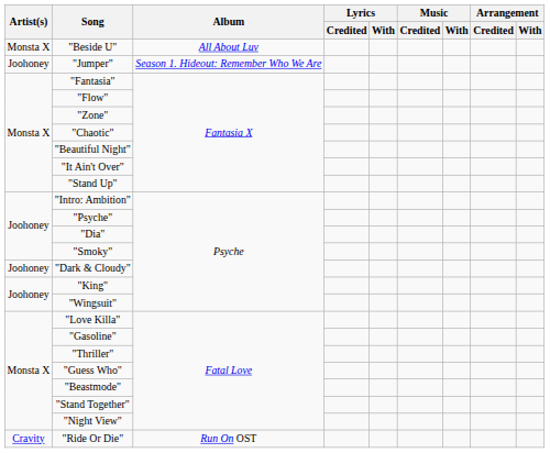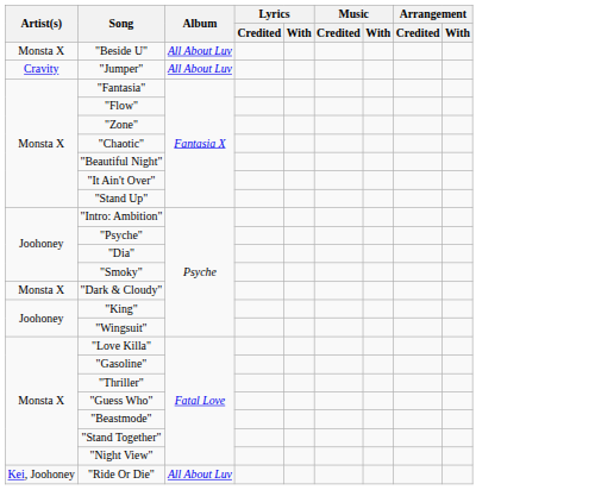 <table class="wikitable" style="text-align: center;">
 <tr>
 <th rowspan="2">Artist(s)</th>
 <th rowspan="2">Song</th>
 <th rowspan="2">Album</th>
 <th colspan="2">Lyrics</th>
 <th colspan="2">Music</th>
 <th colspan="2">Arrangement</th>
 </tr>
 <tr>
 <th>Credited</th>
 <th>With</th>
 <th>Credited</th>
 <th>With</th>
 <th>Credited</th>
 <th>With</th>
 </tr>
 <tr>
 <td>Monsta X </td>
 <td>"Beside U"</td>
 <td><em><a href='#'>All About Luv</a></em></td>
 <td></td>
 <td></td>
 <td></td>
 <td></td>
 <td></td>
 <td></td>
 </tr>
 <tr>
-<td>Joohoney </td>
+<td><a href='#'>Cravity</a></td>
 <td>"Jumper"</td>
-<td><em><a href='#'>Season 1. Hideout: Remember Who We Are</a></em></td>
+<td><em><a href='#'>All About Luv</a></em></td>
 <td></td>
 <td></td>
 <td></td>
 <td></td>
 <td></td>
 <td></td>
 </tr>
 <tr>
 <td rowspan="7">Monsta X</td>
 <td>"Fantasia"</td>
 <td rowspan="7"><em><a href='#'>Fantasia X</a></em></td>
 <td></td>
 <td></td>
 <td></td>
 <td></td>
 <td></td>
 <td></td>
 </tr>
 <tr>
 <td>"Flow"</td>
 <td></td>
 <td></td>
 <td></td>
 <td></td>
 <td></td>
 <td></td>
 </tr>
 <tr>
 <td>"Zone"</td>
 <td></td>
 <td></td>
 <td></td>
 <td></td>
 <td></td>
 <td></td>
 </tr>
 <tr>
 <td>"Chaotic"</td>
 <td></td>
 <td></td>
 <td></td>
 <td></td>
 <td></td>
 <td></td>
 </tr>
 <tr>
 <td>"Beautiful Night"</td>
 <td></td>
 <td></td>
 <td></td>
 <td></td>
 <td></td>
 <td></td>
 </tr>
 <tr>
 <td>"It Ain't Over"</td>
 <td></td>
 <td></td>
 <td></td>
 <td></td>
 <td></td>
 <td></td>
 </tr>
 <tr>
 <td>"Stand Up"</td>
 <td></td>
 <td></td>
 <td></td>
 <td></td>
 <td></td>
 <td></td>
 </tr>
 <tr>
 <td rowspan="4">Joohoney</td>
 <td>"Intro: Ambition"</td>
 <td rowspan="7"><em>Psyche</em></td>
 <td></td>
 <td></td>
 <td></td>
 <td></td>
 <td></td>
 <td></td>
 </tr>
 <tr>
 <td>"Psyche"</td>
 <td></td>
 <td></td>
 <td></td>
 <td></td>
 <td></td>
 <td></td>
 </tr>
 <tr>
 <td>"Dia"</td>
 <td></td>
 <td></td>
 <td></td>
 <td></td>
 <td></td>
 <td></td>
 </tr>
 <tr>
 <td>"Smoky"</td>
 <td></td>
 <td></td>
 <td></td>
 <td></td>
 <td></td>
 <td></td>
 </tr>
 <tr>
-<td>Joohoney </td>
+<td>Monsta X </td>
 <td>"Dark & Cloudy"</td>
 <td></td>
 <td></td>
 <td></td>
 <td></td>
 <td></td>
 <td></td>
 </tr>
 <tr>
 <td rowspan="2">Joohoney</td>
 <td>"King"</td>
 <td></td>
 <td></td>
 <td></td>
 <td></td>
 <td></td>
 <td></td>
 </tr>
 <tr>
 <td>"Wingsuit" </td>
 <td></td>
 <td></td>
 <td></td>
 <td></td>
 <td></td>
 <td></td>
 </tr>
 <tr>
 <td rowspan="7">Monsta X</td>
 <td>"Love Killa"</td>
 <td rowspan="7"><em><a href='#'>Fatal Love</a></em></td>
 <td></td>
 <td></td>
 <td></td>
 <td></td>
 <td></td>
 <td></td>
 </tr>
 <tr>
 <td>"Gasoline"</td>
 <td></td>
 <td></td>
 <td></td>
 <td></td>
 <td></td>
 <td></td>
 </tr>
 <tr>
 <td>"Thriller"</td>
 <td></td>
 <td></td>
 <td></td>
 <td></td>
 <td></td>
 <td></td>
 </tr>
 <tr>
 <td>"Guess Who"</td>
 <td></td>
 <td></td>
 <td></td>
 <td></td>
 <td></td>
 <td></td>
 </tr>
 <tr>
 <td>"Beastmode"</td>
 <td></td>
 <td></td>
 <td></td>
 <td></td>
 <td></td>
 <td></td>
 </tr>
 <tr>
 <td>"Stand Together"</td>
 <td></td>
 <td></td>
 <td></td>
 <td></td>
 <td></td>
 <td></td>
 </tr>
 <tr>
 <td>"Night View"</td>
 <td></td>
 <td></td>
 <td></td>
 <td></td>
 <td></td>
 <td></td>
 </tr>
 <tr>
-<td><a href='#'>Cravity</a></td>
+<td><a href='#'>Kei</a>, Joohoney</td>
 <td>"Ride Or Die"</td>
-<td><em><a href='#'>Run On</a></em> OST</td>
+<td><em><a href='#'>All About Luv</a></em></td>
 <td></td>
 <td></td>
 <td></td>
 <td></td>
 <td></td>
 <td></td>
 </tr>
 </table>
